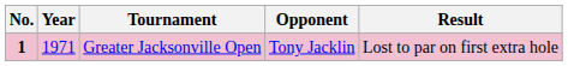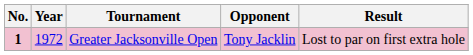 <table class="wikitable" style="font-size:95%;">
 <tr>
 <th>No.</th>
 <th>Year</th>
 <th>Tournament</th>
 <th>Opponent</th>
 <th>Result</th>
 </tr>
 <tr style="background:#F2C1D1;">
 <td align=center><strong>1</strong></td>
-<td><a href='#'>1971</a></td>
+<td><a href='#'>1972</a></td>
 <td><a href='#'>Greater Jacksonville Open</a></td>
 <td> <a href='#'>Tony Jacklin</a></td>
 <td>Lost to par on first extra hole</td>
 </tr>
 </table>
